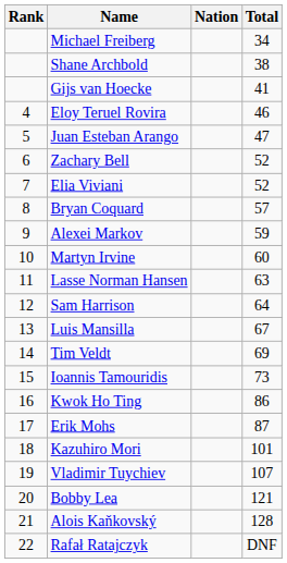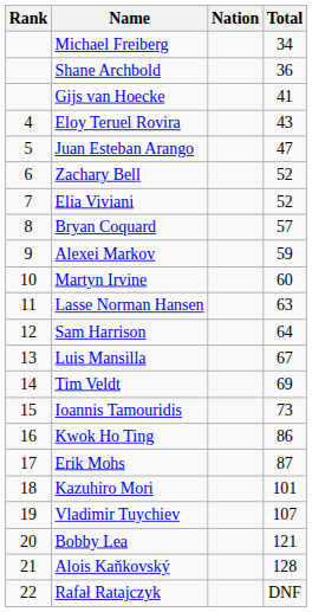 <table class="wikitable sortable" style="text-align:center">
 <tr>
 <th>Rank</th>
 <th>Name</th>
 <th>Nation</th>
 <th>Total</th>
 </tr>
 <tr>
 <td></td>
 <td align=left><a href='#'>Michael Freiberg</a></td>
 <td align=left></td>
 <td>34</td>
 </tr>
 <tr>
 <td></td>
 <td align=left><a href='#'>Shane Archbold</a></td>
 <td align=left></td>
-<td>38</td>
+<td>36</td>
 </tr>
 <tr>
 <td></td>
 <td align=left><a href='#'>Gijs van Hoecke</a></td>
 <td align=left></td>
 <td>41</td>
 </tr>
 <tr>
 <td>4</td>
 <td align=left><a href='#'>Eloy Teruel Rovira</a></td>
 <td align=left></td>
-<td>46</td>
+<td>43</td>
 </tr>
 <tr>
 <td>5</td>
 <td align=left><a href='#'>Juan Esteban Arango</a></td>
 <td align=left></td>
 <td>47</td>
 </tr>
 <tr>
 <td>6</td>
 <td align=left><a href='#'>Zachary Bell</a></td>
 <td align=left></td>
 <td>52</td>
 </tr>
 <tr>
 <td>7</td>
 <td align=left><a href='#'>Elia Viviani</a></td>
 <td align=left></td>
 <td>52</td>
 </tr>
 <tr>
 <td>8</td>
 <td align=left><a href='#'>Bryan Coquard</a></td>
 <td align=left></td>
 <td>57</td>
 </tr>
 <tr>
 <td>9</td>
 <td align=left><a href='#'>Alexei Markov</a></td>
 <td align=left></td>
 <td>59</td>
 </tr>
 <tr>
 <td>10</td>
 <td align=left><a href='#'>Martyn Irvine</a></td>
 <td align=left></td>
 <td>60</td>
 </tr>
 <tr>
 <td>11</td>
 <td align=left><a href='#'>Lasse Norman Hansen</a></td>
 <td align=left></td>
 <td>63</td>
 </tr>
 <tr>
 <td>12</td>
 <td align=left><a href='#'>Sam Harrison</a></td>
 <td align=left></td>
 <td>64</td>
 </tr>
 <tr>
 <td>13</td>
 <td align=left><a href='#'>Luis Mansilla</a></td>
 <td align=left></td>
 <td>67</td>
 </tr>
 <tr>
 <td>14</td>
 <td align=left><a href='#'>Tim Veldt</a></td>
 <td align=left></td>
 <td>69</td>
 </tr>
 <tr>
 <td>15</td>
 <td align=left><a href='#'>Ioannis Tamouridis</a></td>
 <td align=left></td>
 <td>73</td>
 </tr>
 <tr>
 <td>16</td>
 <td align=left><a href='#'>Kwok Ho Ting</a></td>
 <td align=left></td>
 <td>86</td>
 </tr>
 <tr>
 <td>17</td>
 <td align=left><a href='#'>Erik Mohs</a></td>
 <td align=left></td>
 <td>87</td>
 </tr>
 <tr>
 <td>18</td>
 <td align=left><a href='#'>Kazuhiro Mori</a></td>
 <td align=left></td>
 <td>101</td>
 </tr>
 <tr>
 <td>19</td>
 <td align=left><a href='#'>Vladimir Tuychiev</a></td>
 <td align=left></td>
 <td>107</td>
 </tr>
 <tr>
 <td>20</td>
 <td align=left><a href='#'>Bobby Lea</a></td>
 <td align=left></td>
 <td>121</td>
 </tr>
 <tr>
 <td>21</td>
 <td align=left><a href='#'>Alois Kaňkovský</a></td>
 <td align=left></td>
 <td>128</td>
 </tr>
 <tr>
 <td>22</td>
 <td align=left><a href='#'>Rafał Ratajczyk</a></td>
 <td align=left></td>
 <td>DNF</td>
 </tr>
 </table>
